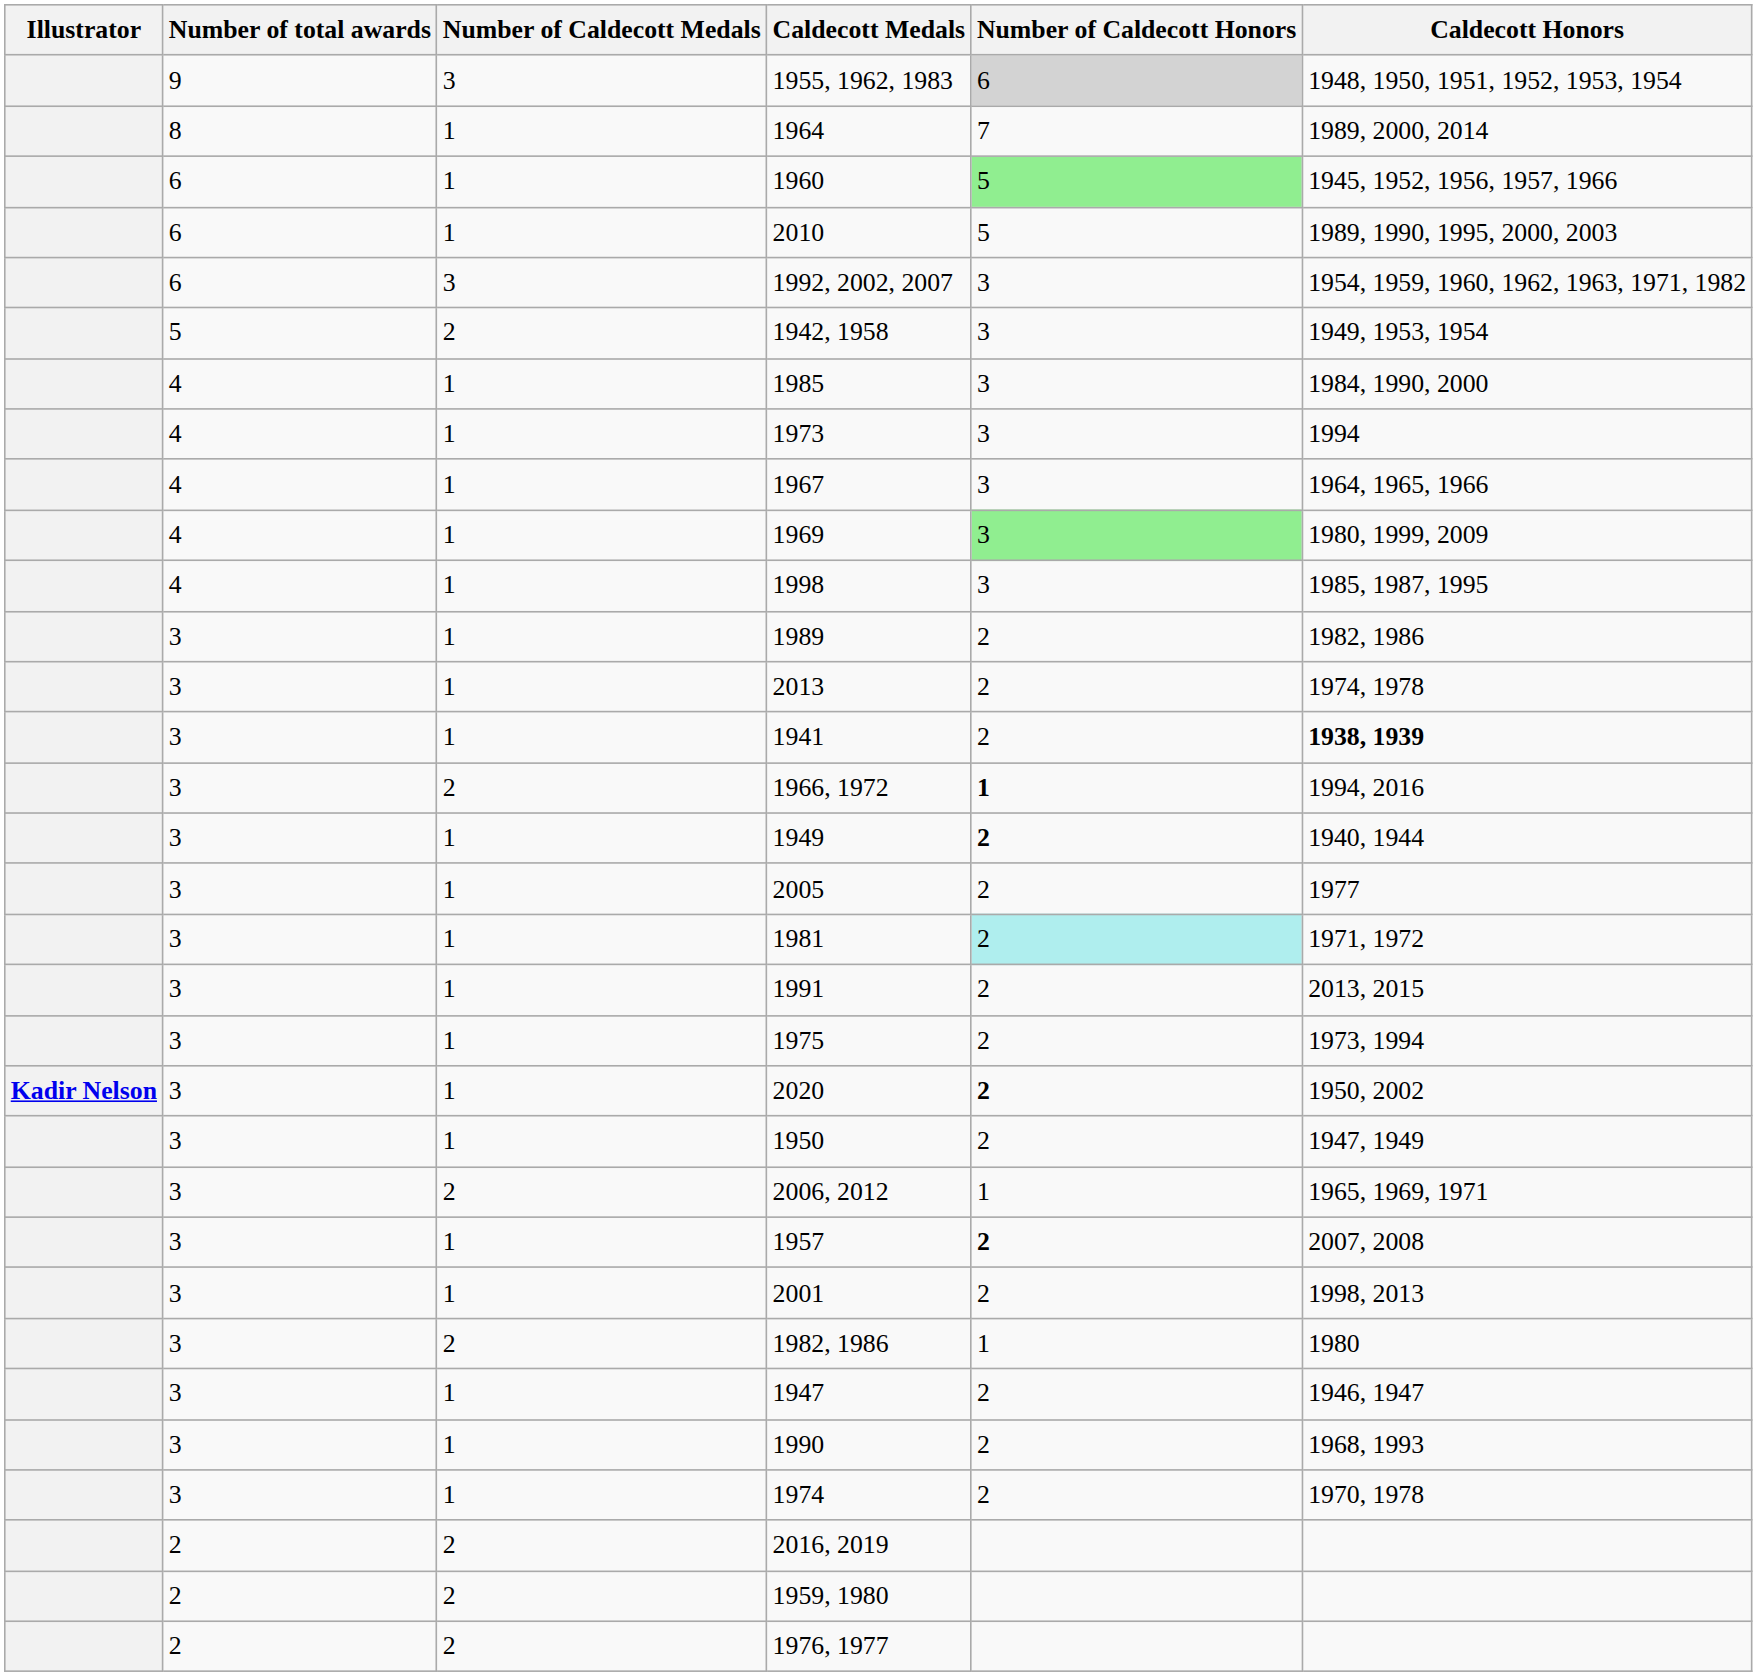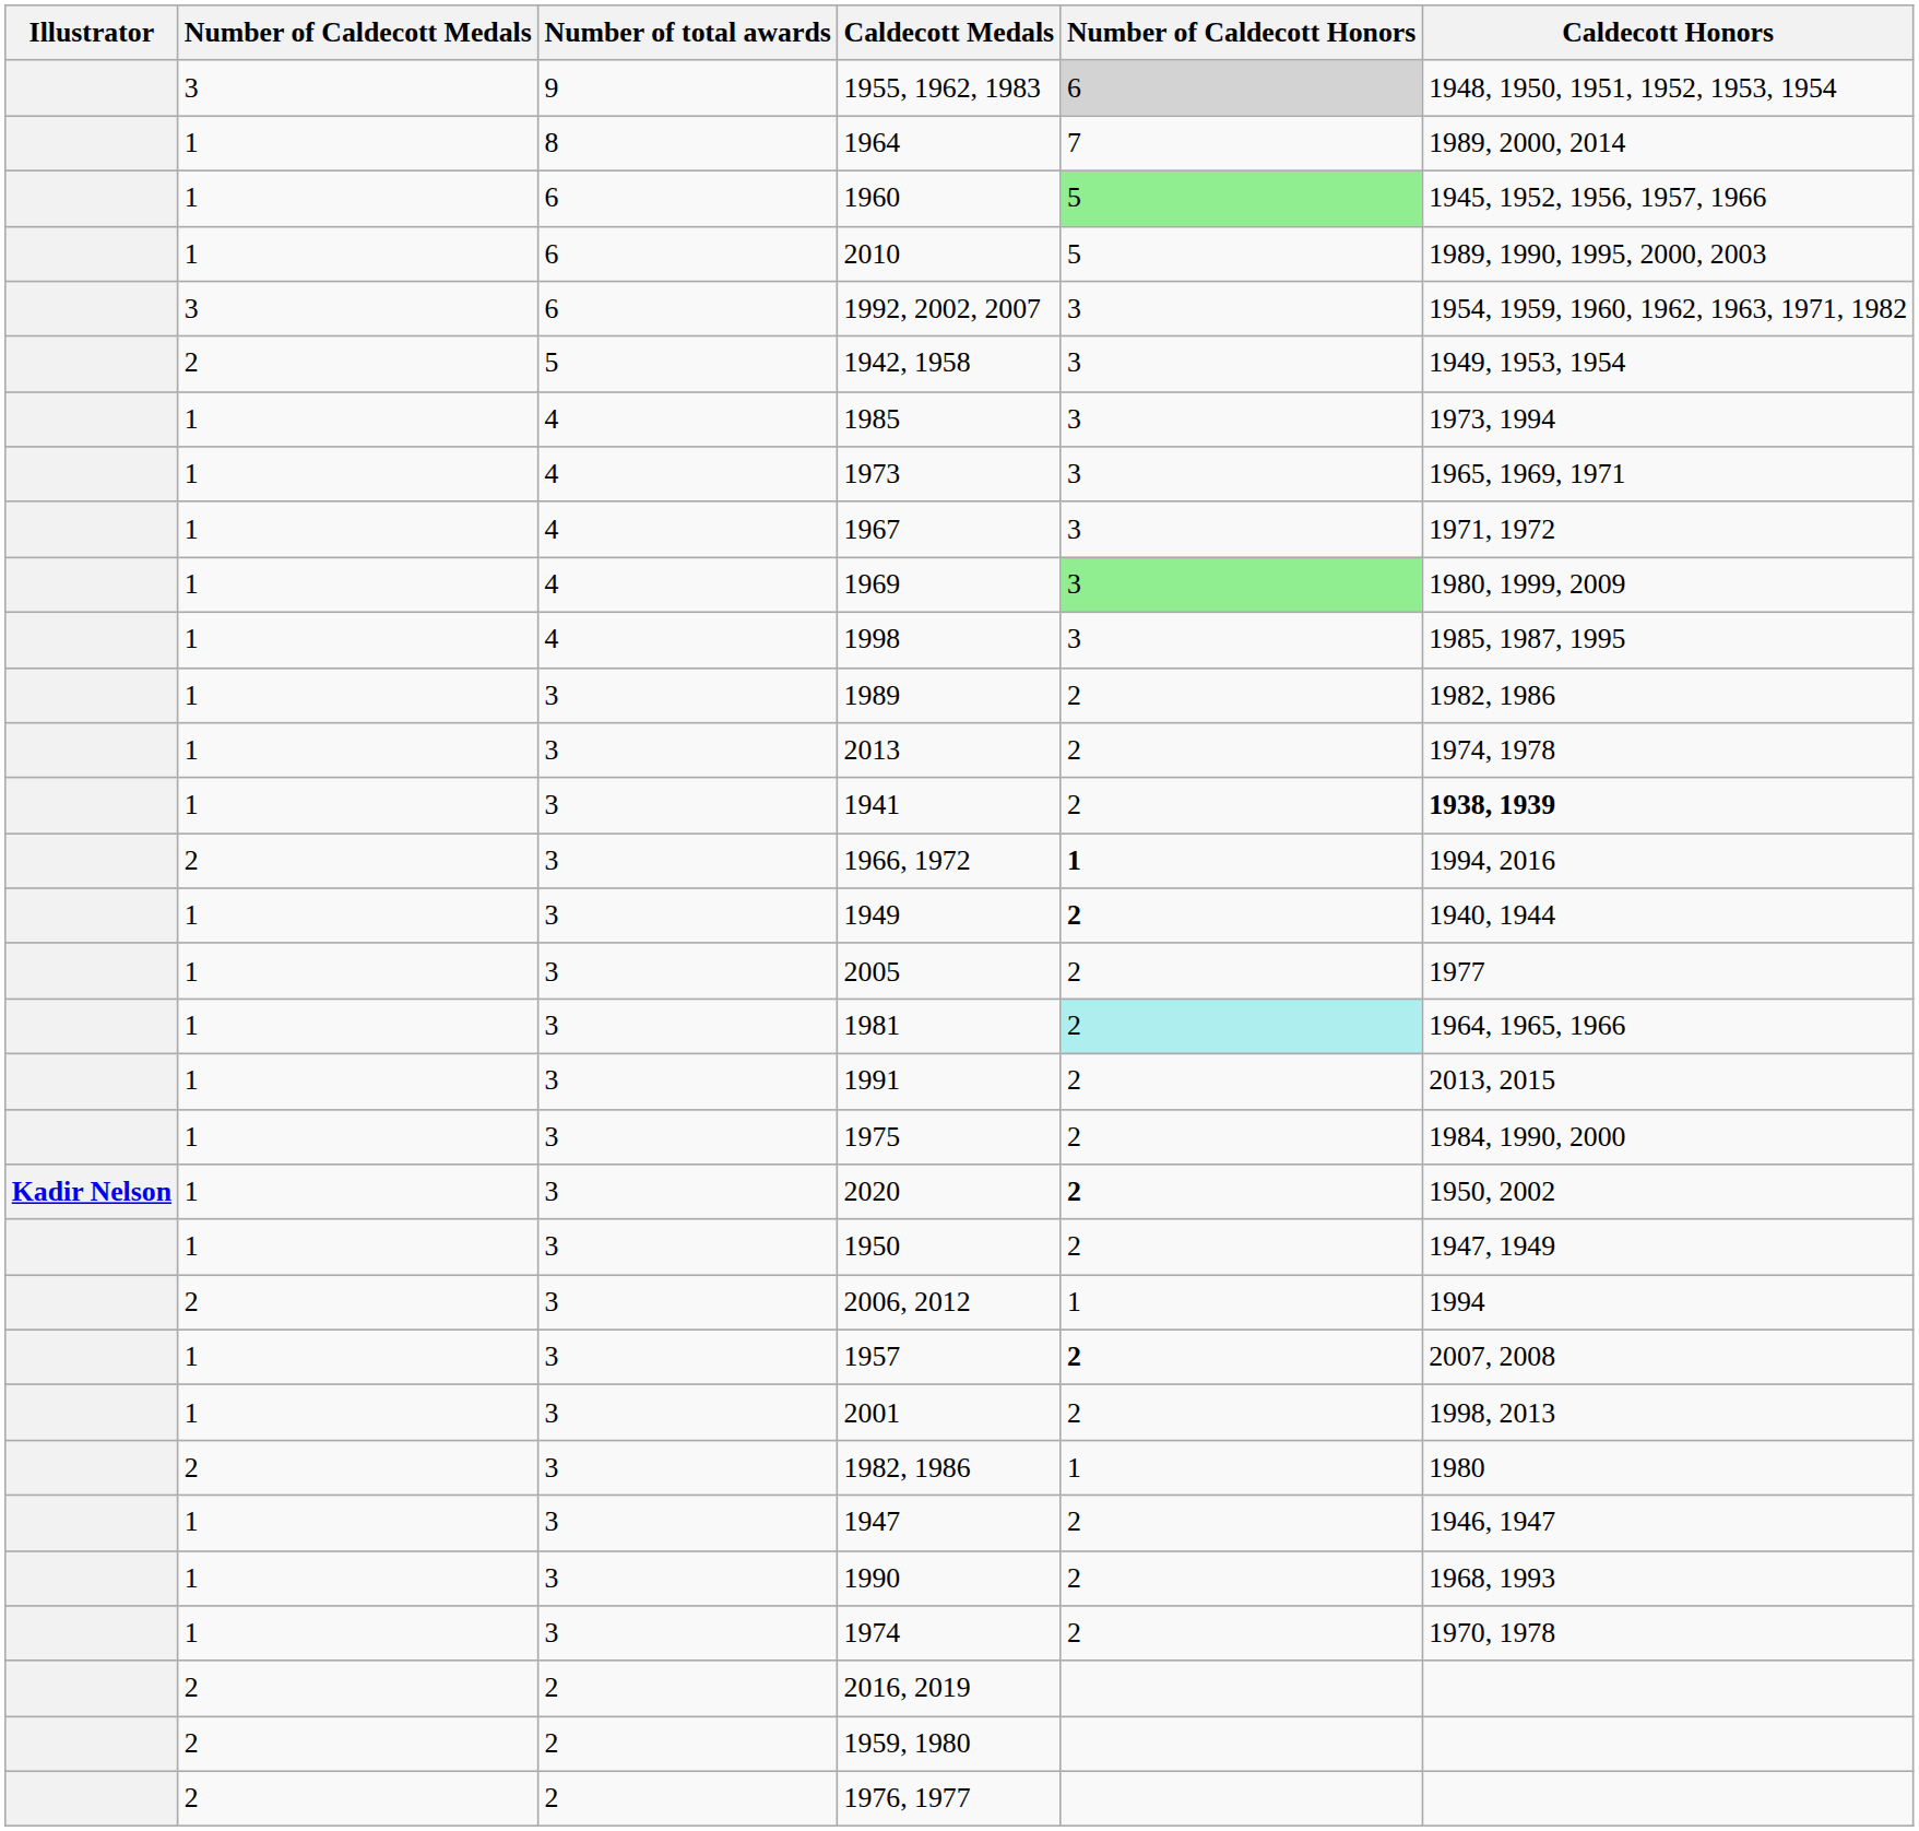 <table class="wikitable sortable" style="font-size:1.00em; line-height:1.5em;">
 <tr>
 <th scope="col">Illustrator</th>
+<th scope="col">Number of Caldecott Medals</th>
 <th scope="col">Number of total awards</th>
-<th scope="col">Number of Caldecott Medals</th>
 <th scope="col">Caldecott Medals</th>
 <th scope="col">Number of Caldecott Honors</th>
 <th scope="col">Caldecott Honors</th>
 </tr>
 <tr>
 <th scope=""row""></th>
+<td>3</td>
 <td>9</td>
-<td>3</td>
 <td>1955, 1962, 1983</td>
 <td style="background: lightgrey;">6</td>
 <td>1948, 1950, 1951, 1952, 1953, 1954</td>
 </tr>
 <tr>
 <th></th>
+<td>1</td>
 <td>8</td>
-<td>1</td>
 <td>1964</td>
 <td>7</td>
 <td>1989, 2000, 2014</td>
 </tr>
 <tr>
 <th></th>
+<td>1</td>
 <td>6</td>
-<td>1</td>
 <td>1960</td>
 <td style="background: lightgreen;">5</td>
 <td>1945, 1952, 1956, 1957, 1966</td>
 </tr>
 <tr>
 <th></th>
+<td>1</td>
 <td>6</td>
-<td>1</td>
 <td>2010</td>
 <td>5</td>
 <td>1989, 1990, 1995, 2000, 2003</td>
 </tr>
 <tr>
 <th></th>
+<td>3</td>
 <td>6</td>
-<td>3</td>
 <td>1992, 2002, 2007</td>
 <td>3</td>
 <td>1954, 1959, 1960, 1962, 1963, 1971, 1982</td>
 </tr>
 <tr>
 <th></th>
+<td>2</td>
 <td>5</td>
-<td>2</td>
 <td>1942, 1958</td>
 <td>3</td>
 <td>1949, 1953, 1954</td>
 </tr>
 <tr>
 <th></th>
+<td>1</td>
 <td>4</td>
-<td>1</td>
 <td>1985</td>
 <td>3</td>
-<td>1984, 1990, 2000</td>
+<td>1973, 1994</td>
 </tr>
 <tr>
 <th></th>
+<td>1</td>
 <td>4</td>
-<td>1</td>
 <td>1973</td>
 <td>3</td>
-<td>1994</td>
+<td>1965, 1969, 1971</td>
 </tr>
 <tr>
 <th></th>
+<td>1</td>
 <td>4</td>
-<td>1</td>
 <td>1967</td>
 <td>3</td>
-<td>1964, 1965, 1966</td>
+<td>1971, 1972</td>
 </tr>
 <tr>
 <th></th>
+<td>1</td>
 <td>4</td>
-<td>1</td>
 <td>1969</td>
 <td style="background: lightgreen;">3</td>
 <td>1980, 1999, 2009</td>
 </tr>
 <tr>
 <th></th>
+<td>1</td>
 <td>4</td>
-<td>1</td>
 <td>1998</td>
 <td>3</td>
 <td>1985, 1987, 1995</td>
 </tr>
 <tr>
 <th></th>
+<td>1</td>
 <td>3</td>
-<td>1</td>
 <td>1989</td>
 <td>2</td>
 <td>1982, 1986</td>
 </tr>
 <tr>
 <th></th>
+<td>1</td>
 <td>3</td>
-<td>1</td>
 <td>2013</td>
 <td>2</td>
 <td>1974, 1978</td>
 </tr>
 <tr>
 <th></th>
+<td>1</td>
 <td>3</td>
-<td>1</td>
 <td>1941</td>
 <td>2</td>
 <td><strong>1938, 1939</strong></td>
 </tr>
 <tr>
 <th></th>
+<td>2</td>
 <td>3</td>
-<td>2</td>
 <td>1966, 1972</td>
 <td><strong>1</strong></td>
 <td>1994, 2016</td>
 </tr>
 <tr>
 <th></th>
+<td>1</td>
 <td>3</td>
-<td>1</td>
 <td>1949</td>
 <td><strong>2</strong></td>
 <td>1940, 1944</td>
 </tr>
 <tr>
 <th></th>
+<td>1</td>
 <td>3</td>
-<td>1</td>
 <td>2005</td>
 <td>2</td>
 <td>1977</td>
 </tr>
 <tr>
 <th></th>
+<td>1</td>
 <td>3</td>
-<td>1</td>
 <td>1981</td>
 <td style="background: paleturquoise;">2</td>
-<td>1971, 1972</td>
+<td>1964, 1965, 1966</td>
 </tr>
 <tr>
 <th></th>
+<td>1</td>
 <td>3</td>
-<td>1</td>
 <td>1991</td>
 <td>2</td>
 <td>2013, 2015</td>
 </tr>
 <tr>
 <th></th>
+<td>1</td>
 <td>3</td>
-<td>1</td>
 <td>1975</td>
 <td>2</td>
-<td>1973, 1994</td>
+<td>1984, 1990, 2000</td>
 </tr>
 <tr>
 <th><a href='#'>Kadir Nelson</a></th>
+<td>1</td>
 <td>3</td>
-<td>1</td>
 <td>2020</td>
 <td><strong>2</strong></td>
 <td>1950, 2002</td>
 </tr>
 <tr>
 <th></th>
+<td>1</td>
 <td>3</td>
-<td>1</td>
 <td>1950</td>
 <td>2</td>
 <td>1947, 1949</td>
 </tr>
 <tr>
 <th></th>
+<td>2</td>
 <td>3</td>
-<td>2</td>
 <td>2006, 2012</td>
 <td>1</td>
-<td>1965, 1969, 1971</td>
+<td>1994</td>
 </tr>
 <tr>
 <th></th>
+<td>1</td>
 <td>3</td>
-<td>1</td>
 <td>1957</td>
 <td><strong>2</strong></td>
 <td>2007, 2008</td>
 </tr>
 <tr>
 <th></th>
+<td>1</td>
 <td>3</td>
-<td>1</td>
 <td>2001</td>
 <td>2</td>
 <td>1998, 2013</td>
 </tr>
 <tr>
 <th></th>
+<td>2</td>
 <td>3</td>
-<td>2</td>
 <td>1982,  1986</td>
 <td>1</td>
 <td>1980</td>
 </tr>
 <tr>
 <th></th>
+<td>1</td>
 <td>3</td>
-<td>1</td>
 <td>1947</td>
 <td>2</td>
 <td>1946, 1947</td>
 </tr>
 <tr>
 <th></th>
+<td>1</td>
 <td>3</td>
-<td>1</td>
 <td>1990</td>
 <td>2</td>
 <td>1968, 1993</td>
 </tr>
 <tr>
 <th></th>
+<td>1</td>
 <td>3</td>
-<td>1</td>
 <td>1974</td>
 <td>2</td>
 <td>1970,  1978</td>
 </tr>
 <tr>
 <th></th>
 <td>2</td>
 <td>2</td>
 <td>2016, 2019</td>
 <td></td>
 <td></td>
 </tr>
 <tr>
 <th></th>
 <td>2</td>
 <td>2</td>
 <td>1959, 1980</td>
 <td></td>
 <td></td>
 </tr>
 <tr>
 <th></th>
 <td>2</td>
 <td>2</td>
 <td>1976, 1977</td>
 <td></td>
 <td></td>
 </tr>
 </table>
